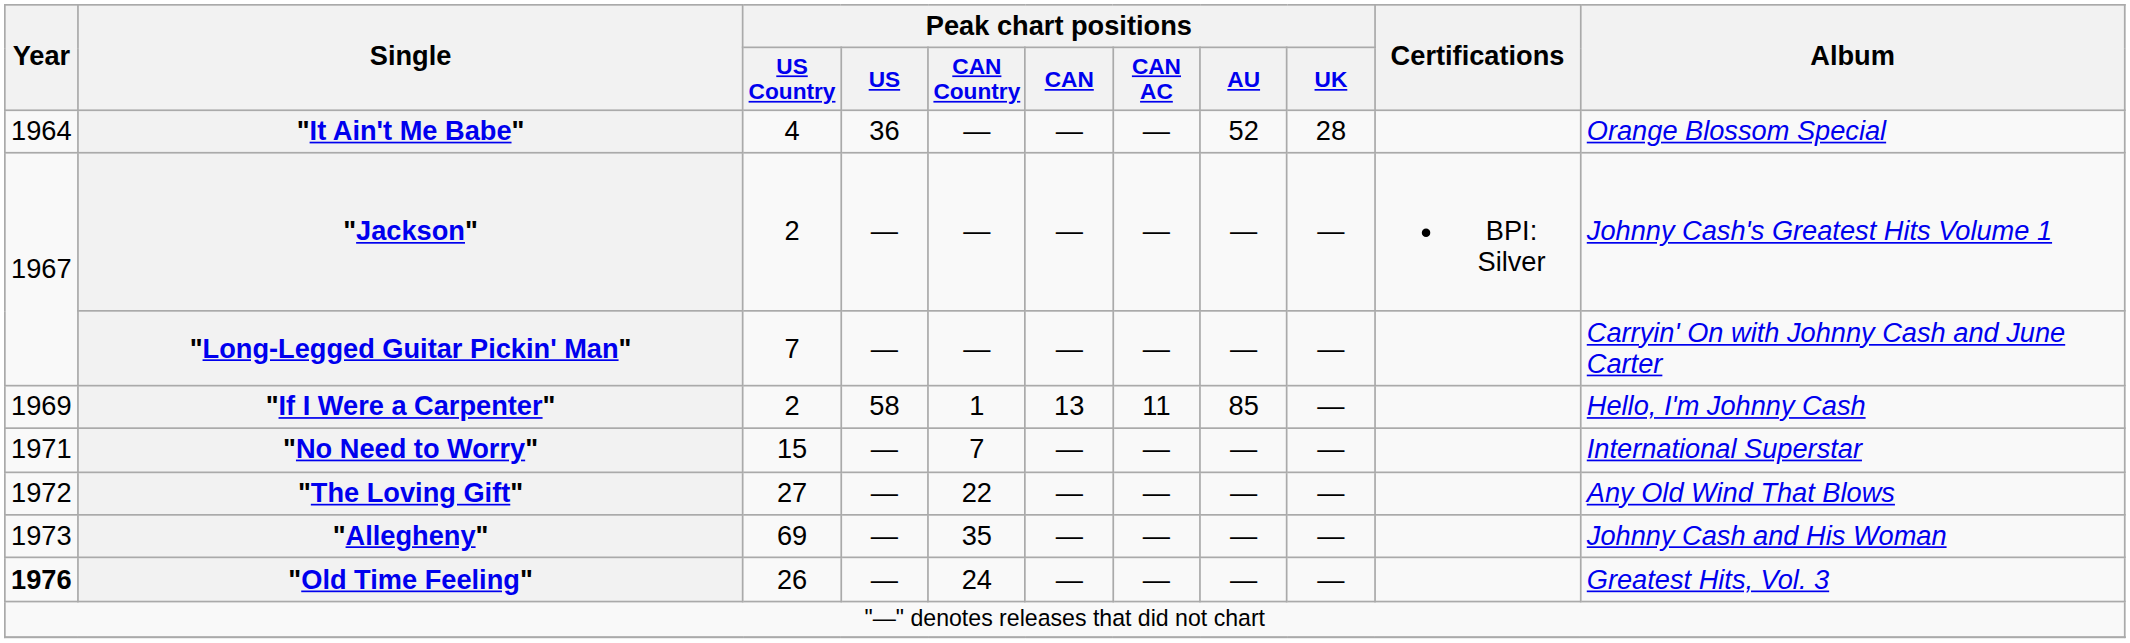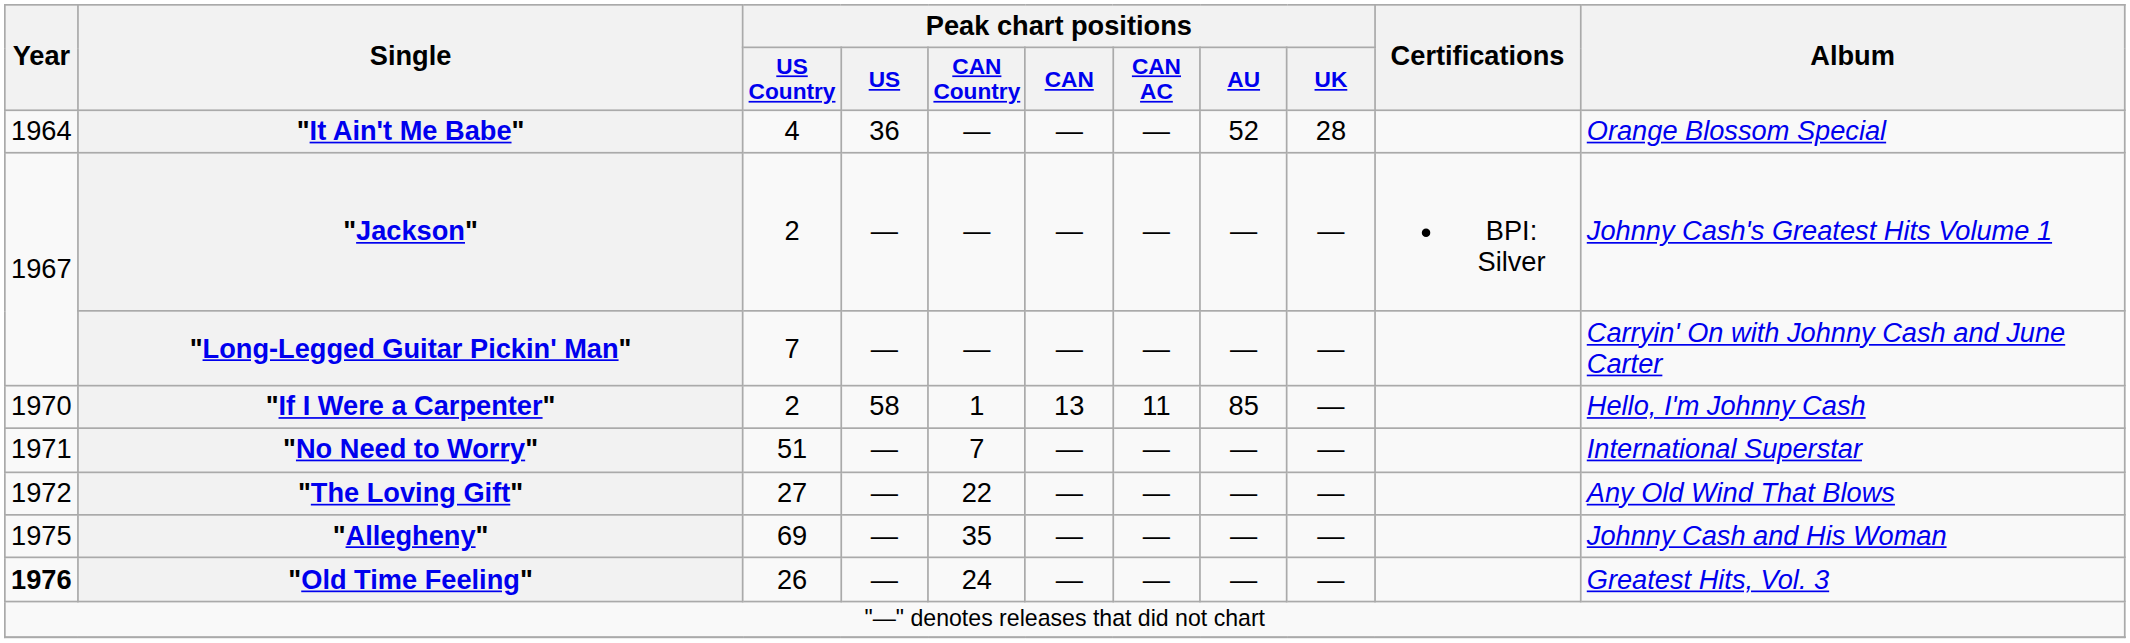 <table class="wikitable plainrowheaders" style="text-align:center;">
 <tr>
 <th rowspan="2">Year</th>
 <th rowspan="2" style="width:24em;">Single</th>
 <th colspan="7">Peak chart positions</th>
 <th rowspan="2">Certifications</th>
 <th rowspan="2">Album</th>
 </tr>
 <tr style="font-size:smaller;">
 <th width="45"><a href='#'>US Country</a><br></th>
 <th width="45"><a href='#'>US</a><br></th>
 <th width="45"><a href='#'>CAN Country</a></th>
 <th width="45"><a href='#'>CAN</a></th>
 <th width="45"><a href='#'>CAN AC</a></th>
 <th width="45"><a href='#'>AU</a></th>
 <th width="45"><a href='#'>UK</a></th>
 </tr>
 <tr>
 <td>1964</td>
 <th scope="row">"<a href='#'>It Ain't Me Babe</a>"</th>
 <td>4</td>
 <td>36</td>
 <td>—</td>
 <td>—</td>
 <td>—</td>
 <td>52</td>
 <td>28</td>
 <td></td>
 <td align="left"><em><a href='#'>Orange Blossom Special</a></em></td>
 </tr>
 <tr>
 <td rowspan="2">1967</td>
 <th scope="row">"<a href='#'>Jackson</a>"</th>
 <td>2</td>
 <td>—</td>
 <td>—</td>
 <td>—</td>
 <td>—</td>
 <td>—</td>
 <td>—</td>
 <td><br><ul><li>BPI: Silver</li></ul></td>
 <td align="left"><em><a href='#'>Johnny Cash's Greatest Hits Volume 1</a></em></td>
 </tr>
 <tr>
 <th scope="row">"<a href='#'>Long-Legged Guitar Pickin' Man</a>"</th>
 <td>7</td>
 <td>—</td>
 <td>—</td>
 <td>—</td>
 <td>—</td>
 <td>—</td>
 <td>—</td>
 <td></td>
 <td align="left"><em><a href='#'>Carryin' On with Johnny Cash and June Carter</a></em></td>
 </tr>
 <tr>
-<td>1969</td>
+<td>1970</td>
 <th scope="row">"<a href='#'>If I Were a Carpenter</a>"</th>
 <td>2</td>
 <td>58</td>
 <td>1</td>
 <td>13</td>
 <td>11</td>
 <td>85</td>
 <td>—</td>
 <td></td>
 <td align="left"><em><a href='#'>Hello, I'm Johnny Cash</a></em></td>
 </tr>
 <tr>
 <td>1971</td>
 <th scope="row">"<a href='#'>No Need to Worry</a>"</th>
-<td>15</td>
+<td>51</td>
 <td>—</td>
 <td>7</td>
 <td>—</td>
 <td>—</td>
 <td>—</td>
 <td>—</td>
 <td></td>
 <td align="left"><em><a href='#'>International Superstar</a></em></td>
 </tr>
 <tr>
 <td>1972</td>
 <th scope="row">"<a href='#'>The Loving Gift</a>"</th>
 <td>27</td>
 <td>—</td>
 <td>22</td>
 <td>—</td>
 <td>—</td>
 <td>—</td>
 <td>—</td>
 <td></td>
 <td align="left"><em><a href='#'>Any Old Wind That Blows</a></em></td>
 </tr>
 <tr>
-<td>1973</td>
+<td>1975</td>
 <th scope="row">"<a href='#'>Allegheny</a>"</th>
 <td>69</td>
 <td>—</td>
 <td>35</td>
 <td>—</td>
 <td>—</td>
 <td>—</td>
 <td>—</td>
 <td></td>
 <td align="left"><em><a href='#'>Johnny Cash and His Woman</a></em></td>
 </tr>
 <tr>
 <td><strong>1976</strong></td>
 <th scope="row">"<a href='#'>Old Time Feeling</a>"</th>
 <td>26</td>
 <td>—</td>
 <td>24</td>
 <td>—</td>
 <td>—</td>
 <td>—</td>
 <td>—</td>
 <td></td>
 <td align="left"><em><a href='#'>Greatest Hits, Vol. 3</a></em></td>
 </tr>
 <tr>
 <td colspan="11" style="font-size:85%">"—" denotes releases that did not chart</td>
 </tr>
 <tr>
 </tr>
 </table>
